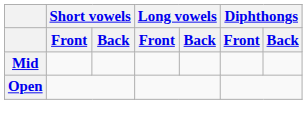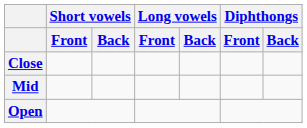 <table class="wikitable" style="text-align:center">
 <tr>
 <th></th>
 <th colspan="2"><a href='#'>Short vowels</a></th>
 <th colspan="2"><a href='#'>Long vowels</a></th>
 <th colspan="2"><a href='#'>Diphthongs</a></th>
 </tr>
 <tr>
 <th></th>
 <th><a href='#'>Front</a></th>
 <th><a href='#'>Back</a></th>
 <th><a href='#'>Front</a></th>
 <th><a href='#'>Back</a></th>
 <th><a href='#'>Front</a></th>
 <th><a href='#'>Back</a></th>
 </tr>
 <tr>
+<th><a href='#'>Close</a></th>
+<td></td>
+<td></td>
+<td></td>
+<td></td>
+<td></td>
+<td></td>
+</tr>
+<tr>
 <th><a href='#'>Mid</a></th>
 <td></td>
 <td></td>
 <td></td>
 <td></td>
 <td></td>
 <td></td>
 </tr>
 <tr>
 <th><a href='#'>Open</a></th>
 <td colspan="2"></td>
 <td colspan="2"></td>
 <td colspan="2"></td>
 </tr>
 </table>
